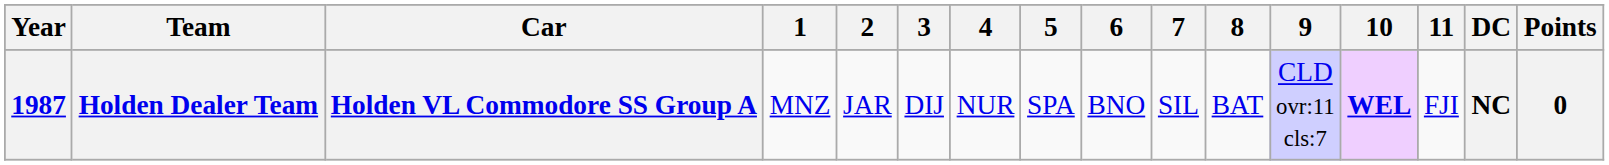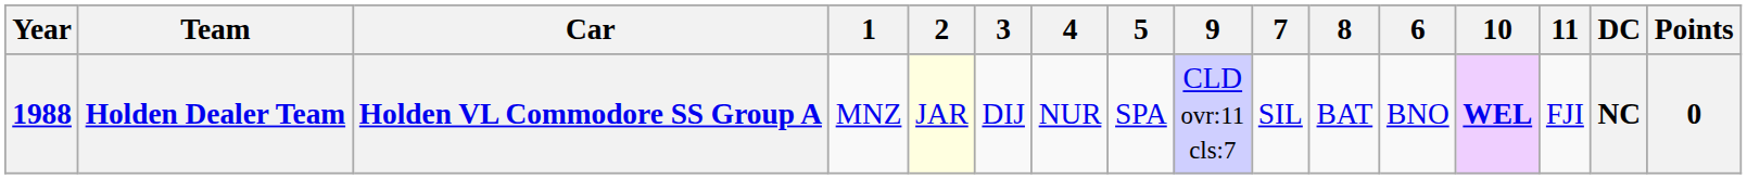 <table class="wikitable" style="text-align:center; font-size:95%">
 <tr>
 <th>Year</th>
 <th>Team</th>
 <th>Car</th>
 <th>1</th>
 <th>2</th>
 <th>3</th>
 <th>4</th>
 <th>5</th>
-<th>6</th>
+<th>9</th>
 <th>7</th>
 <th>8</th>
-<th>9</th>
+<th>6</th>
 <th>10</th>
 <th>11</th>
 <th>DC</th>
 <th>Points</th>
 </tr>
 <tr>
-<th><a href='#'>1987</a></th>
+<th><a href='#'>1988</a></th>
 <th> <a href='#'>Holden Dealer Team</a></th>
 <th><a href='#'>Holden VL Commodore SS Group A</a></th>
 <td><a href='#'>MNZ</a></td>
-<td><a href='#'>JAR</a></td>
+<td style="background: lightyellow;"><a href='#'>JAR</a></td>
 <td><a href='#'>DIJ</a></td>
 <td><a href='#'>NUR</a></td>
 <td><a href='#'>SPA</a></td>
-<td><a href='#'>BNO</a></td>
+<td style="background:#cfcfff;"><a href='#'>CLD</a><br><small>ovr:11<br>cls:7</small></td>
 <td><a href='#'>SIL</a></td>
 <td><a href='#'>BAT</a></td>
-<td style="background:#cfcfff;"><a href='#'>CLD</a><br><small>ovr:11<br>cls:7</small></td>
+<td><a href='#'>BNO</a></td>
 <td style="background:#efcfff;"><strong><a href='#'>WEL</a><br></strong></td>
 <td><a href='#'>FJI</a></td>
 <th>NC</th>
 <th>0</th>
 </tr>
 </table>
